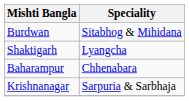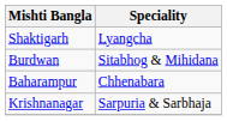 <table class="wikitable">
 <tr>
 <th>Mishti Bangla</th>
 <th>Speciality</th>
 </tr>
 <tr>
+<td><a href='#'>Shaktigarh</a></td>
+<td><a href='#'>Lyangcha</a></td>
+</tr>
+<tr>
 <td><a href='#'>Burdwan</a></td>
 <td><a href='#'>Sitabhog</a> & <a href='#'>Mihidana</a></td>
-</tr>
-<tr>
-<td><a href='#'>Shaktigarh</a></td>
-<td><a href='#'>Lyangcha</a></td>
 </tr>
 <tr>
 <td><a href='#'>Baharampur</a></td>
 <td><a href='#'>Chhenabara</a></td>
 </tr>
 <tr>
 <td><a href='#'>Krishnanagar</a></td>
 <td><a href='#'>Sarpuria</a> & Sarbhaja</td>
 </tr>
 <tr>
 </tr>
 </table>
